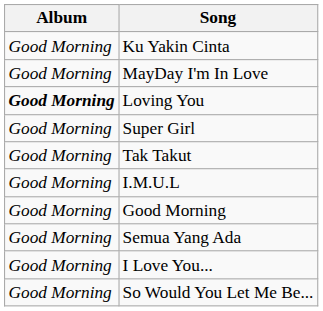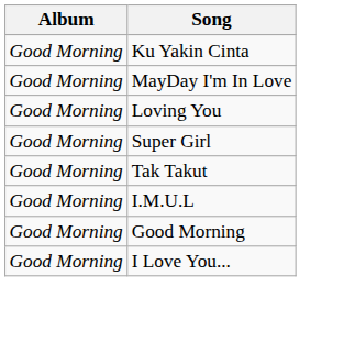 <table class="wikitable">
 <tr>
 <th>Album</th>
 <th>Song</th>
 </tr>
 <tr>
 <td><em>Good Morning</em></td>
 <td>Ku Yakin Cinta</td>
 </tr>
 <tr>
 <td><em>Good Morning</em></td>
 <td>MayDay I'm In Love</td>
 </tr>
 <tr>
-<td><strong><em>Good Morning</em></strong></td>
+<td><em>Good Morning</em></td>
 <td>Loving You</td>
 </tr>
 <tr>
 <td><em>Good Morning</em></td>
 <td>Super Girl</td>
 </tr>
 <tr>
 <td><em>Good Morning</em></td>
 <td>Tak Takut</td>
 </tr>
 <tr>
 <td><em>Good Morning</em></td>
 <td>I.M.U.L</td>
 </tr>
 <tr>
 <td><em>Good Morning</em></td>
 <td>Good Morning</td>
 </tr>
 <tr>
 <td><em>Good Morning</em></td>
-<td>Semua Yang Ada</td>
-</tr>
-<tr>
-<td><em>Good Morning</em></td>
 <td>I Love You...</td>
 </tr>
-<tr>
-<td><em>Good Morning</em></td>
-<td>So Would You Let Me Be...</td>
-</tr>
 </table>
